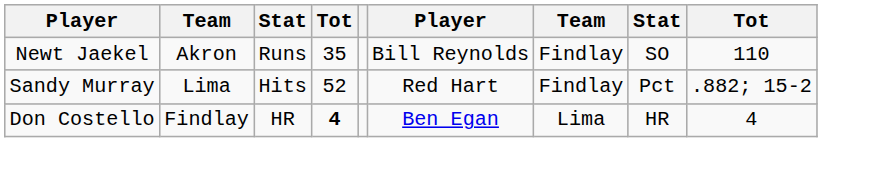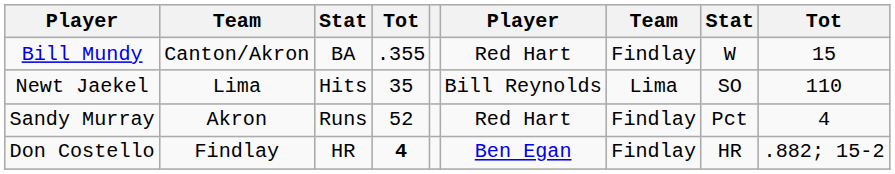 <table class="wikitable" style="text-align:center">
 <tr>
 <th>Player</th>
 <th>Team</th>
 <th>Stat</th>
 <th>Tot</th>
 <th></th>
 <th>Player</th>
 <th>Team</th>
 <th>Stat</th>
 <th>Tot</th>
 </tr>
 <tr>
+<td><a href='#'>Bill Mundy</a></td>
+<td>Canton/Akron</td>
+<td>BA</td>
+<td>.355</td>
+<td></td>
+<td>Red Hart</td>
+<td>Findlay</td>
+<td>W</td>
+<td>15</td>
+</tr>
+<tr>
 <td>Newt Jaekel</td>
-<td>Akron</td>
-<td>Runs</td>
+<td>Lima</td>
+<td>Hits</td>
 <td>35</td>
 <td></td>
 <td>Bill Reynolds</td>
-<td>Findlay</td>
+<td>Lima</td>
 <td>SO</td>
 <td>110</td>
 </tr>
 <tr>
 <td>Sandy Murray</td>
-<td>Lima</td>
-<td>Hits</td>
+<td>Akron</td>
+<td>Runs</td>
 <td>52</td>
 <td></td>
 <td>Red Hart</td>
 <td>Findlay</td>
 <td>Pct</td>
-<td>.882; 15-2</td>
+<td>4</td>
 </tr>
 <tr>
 <td>Don Costello</td>
 <td>Findlay</td>
 <td>HR</td>
 <td><strong>4</strong></td>
 <td></td>
 <td><a href='#'>Ben Egan</a></td>
-<td>Lima</td>
+<td>Findlay</td>
 <td>HR</td>
-<td>4</td>
+<td>.882; 15-2</td>
 </tr>
 </table>
